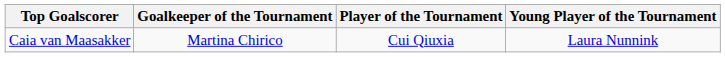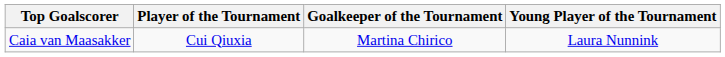 <table class=wikitable style="margin:auto; text-align:center">
 <tr>
 <th>Top Goalscorer</th>
+<th>Player of the Tournament</th>
 <th>Goalkeeper of the Tournament</th>
-<th>Player of the Tournament</th>
 <th>Young Player of the Tournament</th>
 </tr>
 <tr>
 <td> <a href='#'>Caia van Maasakker</a></td>
+<td> <a href='#'>Cui Qiuxia</a></td>
 <td> <a href='#'>Martina Chirico</a></td>
-<td> <a href='#'>Cui Qiuxia</a></td>
 <td> <a href='#'>Laura Nunnink</a></td>
 </tr>
 </table>
